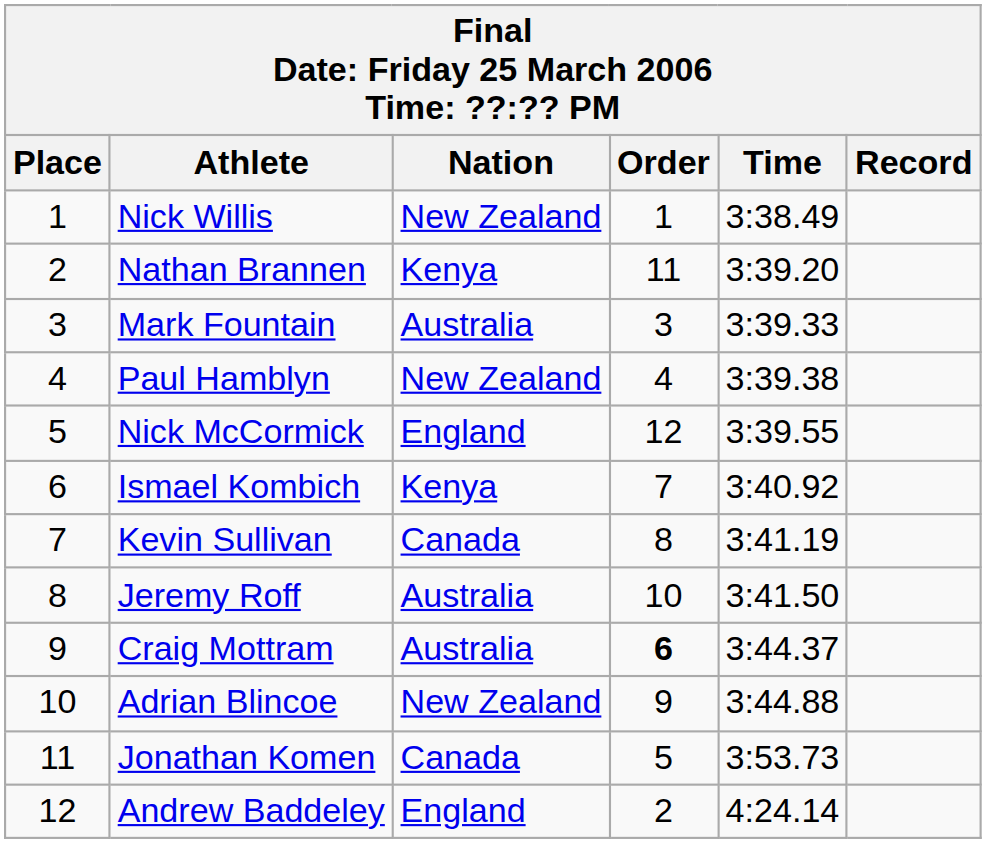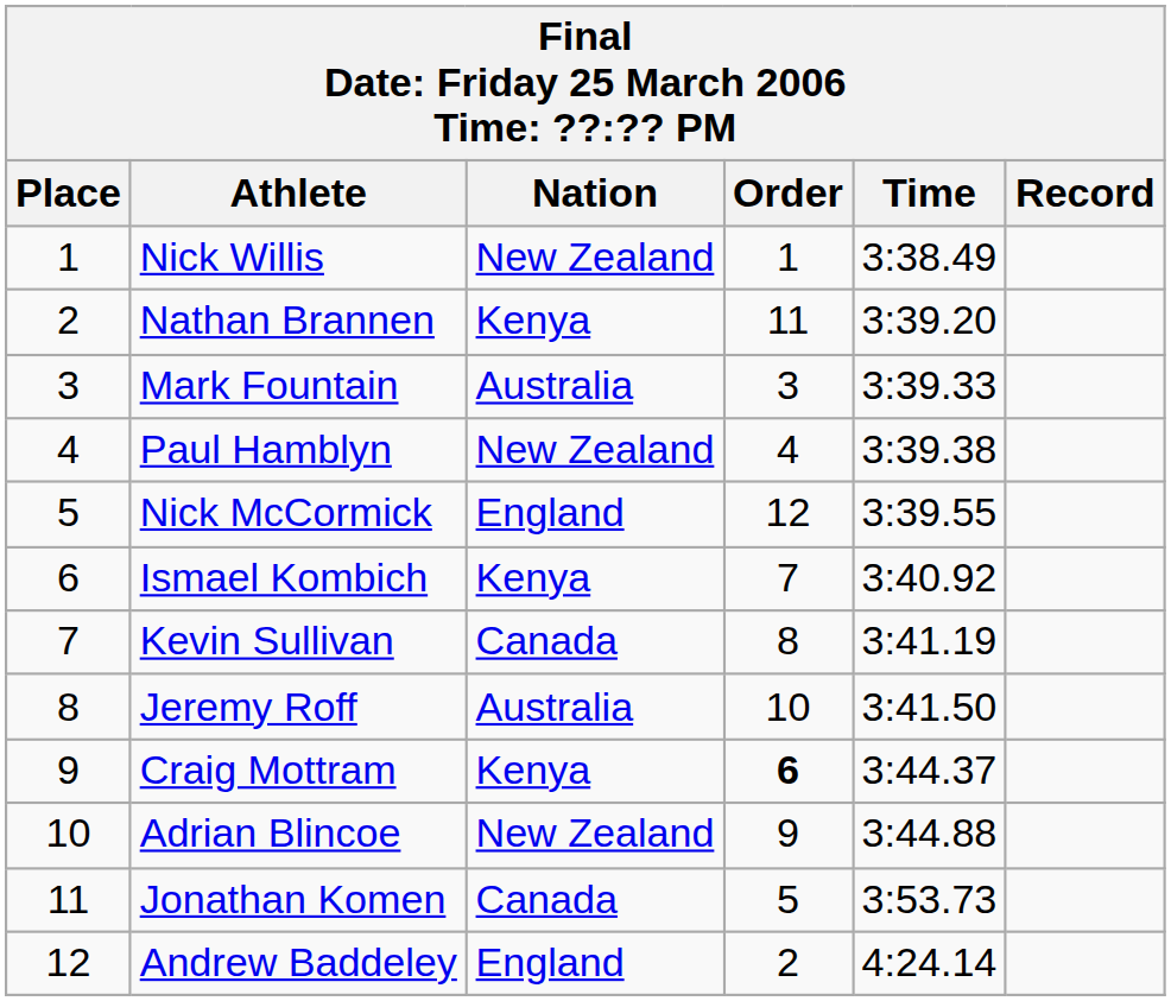 <table class="wikitable">
 <tr>
 <th colspan=7>Final <br> Date: Friday 25 March 2006 <br> Time: ??:?? PM</th>
 </tr>
 <tr>
 <th>Place</th>
 <th>Athlete</th>
 <th>Nation</th>
 <th>Order</th>
 <th>Time</th>
 <th>Record</th>
 </tr>
 <tr>
 <td align="center">1</td>
 <td align="left"><a href='#'>Nick Willis</a></td>
 <td align="left"> <a href='#'>New Zealand</a></td>
 <td align="center">1</td>
 <td align="center">3:38.49</td>
 <td align="center"></td>
 </tr>
 <tr>
 <td align="center">2</td>
 <td align="left"><a href='#'>Nathan Brannen</a></td>
 <td align="left"> <a href='#'>Kenya</a></td>
 <td align="center">11</td>
 <td align="center">3:39.20</td>
 <td align="center"></td>
 </tr>
 <tr>
 <td align="center">3</td>
 <td align="left"><a href='#'>Mark Fountain</a></td>
 <td align="left"> <a href='#'>Australia</a></td>
 <td align="center">3</td>
 <td align="center">3:39.33</td>
 <td align="center"></td>
 </tr>
 <tr>
 <td align="center">4</td>
 <td align="left"><a href='#'>Paul Hamblyn</a></td>
 <td align="left"> <a href='#'>New Zealand</a></td>
 <td align="center">4</td>
 <td align="center">3:39.38</td>
 <td align="center"></td>
 </tr>
 <tr>
 <td align="center">5</td>
 <td align="left"><a href='#'>Nick McCormick</a></td>
 <td align="left"> <a href='#'>England</a></td>
 <td align="center">12</td>
 <td align="center">3:39.55</td>
 <td align="center"></td>
 </tr>
 <tr>
 <td align="center">6</td>
 <td align="left"><a href='#'>Ismael Kombich</a></td>
 <td align="left"> <a href='#'>Kenya</a></td>
 <td align="center">7</td>
 <td align="center">3:40.92</td>
 <td align="center"></td>
 </tr>
 <tr>
 <td align="center">7</td>
 <td align="left"><a href='#'>Kevin Sullivan</a></td>
 <td align="left"> <a href='#'>Canada</a></td>
 <td align="center">8</td>
 <td align="center">3:41.19</td>
 <td align="center"></td>
 </tr>
 <tr>
 <td align="center">8</td>
 <td align="left"><a href='#'>Jeremy Roff</a></td>
 <td align="left"> <a href='#'>Australia</a></td>
 <td align="center">10</td>
 <td align="center">3:41.50</td>
 <td align="center"></td>
 </tr>
 <tr>
 <td align="center">9</td>
 <td align="left"><a href='#'>Craig Mottram</a></td>
-<td align="left"> <a href='#'>Australia</a></td>
+<td align="left"> <a href='#'>Kenya</a></td>
 <td align="center"><strong>6</strong></td>
 <td align="center">3:44.37</td>
 <td align="center"></td>
 </tr>
 <tr>
 <td align="center">10</td>
 <td align="left"><a href='#'>Adrian Blincoe</a></td>
 <td align="left"> <a href='#'>New Zealand</a></td>
 <td align="center">9</td>
 <td align="center">3:44.88</td>
 <td align="center"></td>
 </tr>
 <tr>
 <td align="center">11</td>
 <td align="left"><a href='#'>Jonathan Komen</a></td>
 <td align="left"> <a href='#'>Canada</a></td>
 <td align="center">5</td>
 <td align="center">3:53.73</td>
 <td align="center"></td>
 </tr>
 <tr>
 <td align="center">12</td>
 <td align="left"><a href='#'>Andrew Baddeley</a></td>
 <td align="left"> <a href='#'>England</a></td>
 <td align="center">2</td>
 <td align="center">4:24.14</td>
 <td align="center"></td>
 </tr>
 </table>
